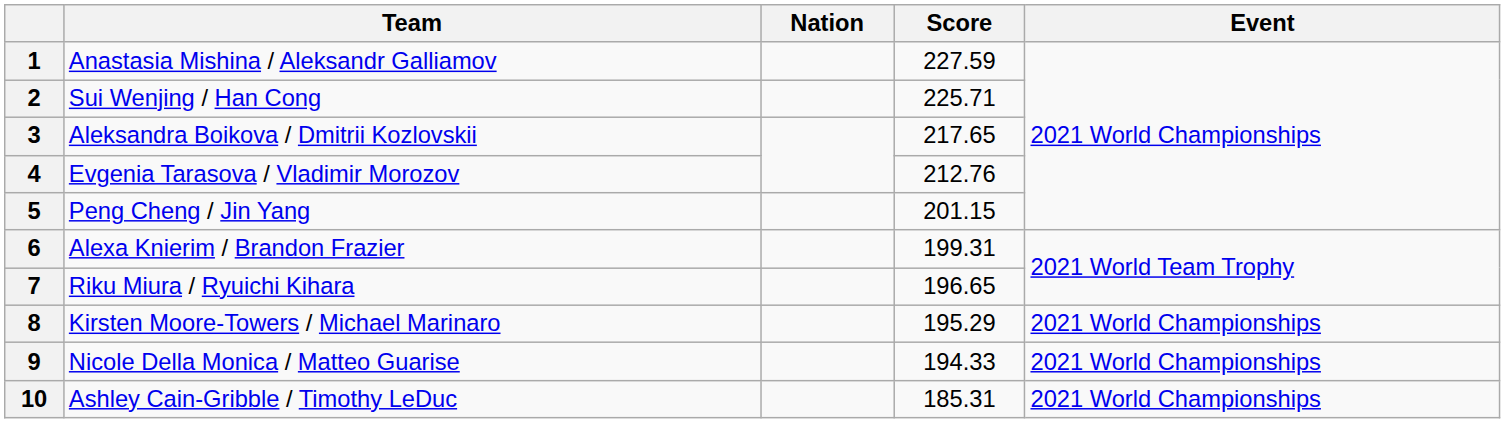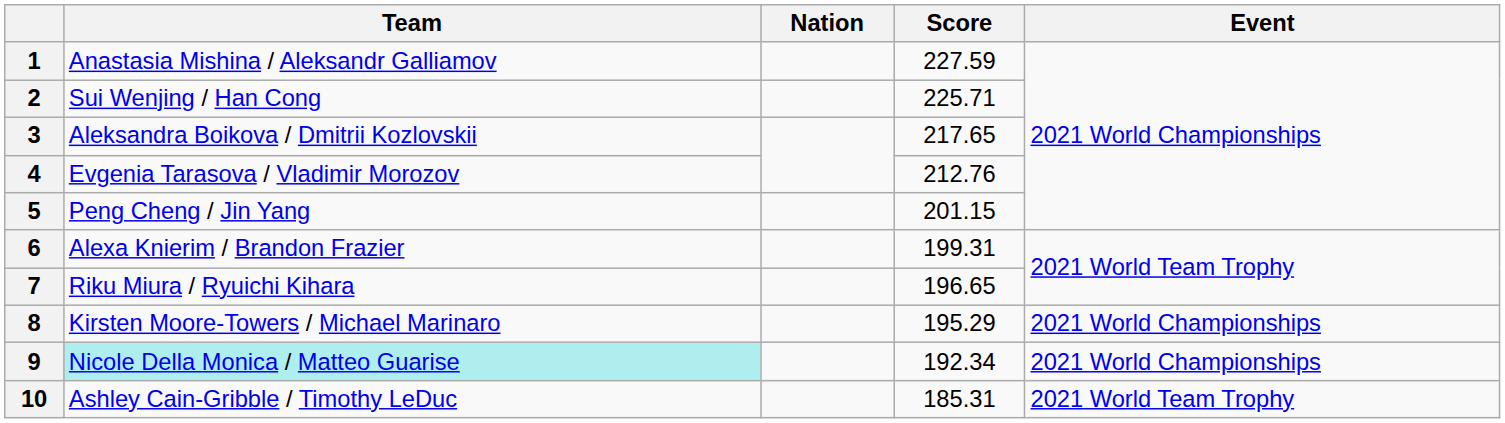 <table class="wikitable sortable" style="text-align:left; width:80%">
 <tr>
 <th scope="col"></th>
 <th scope="col">Team</th>
 <th scope="col">Nation</th>
 <th scope="col">Score</th>
 <th scope="col">Event</th>
 </tr>
 <tr>
 <th scope="row">1</th>
 <td><a href='#'>Anastasia Mishina</a> / <a href='#'>Aleksandr Galliamov</a></td>
 <td></td>
 <td style="text-align:center;">227.59</td>
 <td rowspan="5"><a href='#'>2021 World Championships</a></td>
 </tr>
 <tr>
 <th scope="row">2</th>
 <td><a href='#'>Sui Wenjing</a> / <a href='#'>Han Cong</a></td>
 <td></td>
 <td style="text-align:center;">225.71</td>
 </tr>
 <tr>
 <th scope="row">3</th>
 <td><a href='#'>Aleksandra Boikova</a> / <a href='#'>Dmitrii Kozlovskii</a></td>
 <td rowspan="2"></td>
 <td style="text-align:center;">217.65</td>
 </tr>
 <tr>
 <th scope="row">4</th>
 <td><a href='#'>Evgenia Tarasova</a> / <a href='#'>Vladimir Morozov</a></td>
 <td style="text-align:center;">212.76</td>
 </tr>
 <tr>
 <th scope="row">5</th>
 <td><a href='#'>Peng Cheng</a> / <a href='#'>Jin Yang</a></td>
 <td></td>
 <td style="text-align:center;">201.15</td>
 </tr>
 <tr>
 <th scope="row">6</th>
 <td><a href='#'>Alexa Knierim</a> / <a href='#'>Brandon Frazier</a></td>
 <td></td>
 <td style="text-align:center;">199.31</td>
 <td rowspan="2"><a href='#'>2021 World Team Trophy</a></td>
 </tr>
 <tr>
 <th scope="row">7</th>
 <td><a href='#'>Riku Miura</a> / <a href='#'>Ryuichi Kihara</a></td>
 <td></td>
 <td style="text-align:center;">196.65</td>
 </tr>
 <tr>
 <th scope="row">8</th>
 <td><a href='#'>Kirsten Moore-Towers</a> / <a href='#'>Michael Marinaro</a></td>
 <td></td>
 <td style="text-align:center;">195.29</td>
 <td><a href='#'>2021 World Championships</a></td>
 </tr>
 <tr>
 <th scope="row">9</th>
-<td><a href='#'>Nicole Della Monica</a> / <a href='#'>Matteo Guarise</a></td>
+<td style="background: paleturquoise;"><a href='#'>Nicole Della Monica</a> / <a href='#'>Matteo Guarise</a></td>
 <td></td>
-<td style="text-align:center;">194.33</td>
+<td style="text-align:center;">192.34</td>
 <td><a href='#'>2021 World Championships</a></td>
 </tr>
 <tr>
 <th scope="row">10</th>
 <td><a href='#'>Ashley Cain-Gribble</a> / <a href='#'>Timothy LeDuc</a></td>
 <td></td>
 <td style="text-align:center;">185.31</td>
-<td><a href='#'>2021 World Championships</a></td>
+<td><a href='#'>2021 World Team Trophy</a></td>
 </tr>
 </table>
